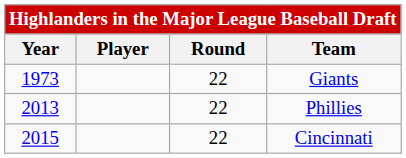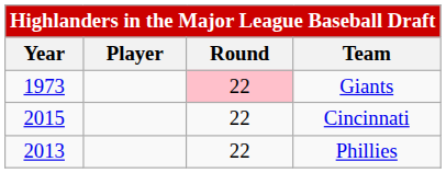 <table class="wikitable sortable collapsible collapsed" style="text-align:center">
 <tr>
 <th colspan=4 style="background:#CC0000; color:#FFFFFF">Highlanders in the Major League Baseball Draft</th>
 </tr>
 <tr>
 <th>Year</th>
 <th>Player</th>
 <th>Round</th>
 <th>Team</th>
 </tr>
 <tr>
 <td><a href='#'>1973</a></td>
 <td></td>
+<td style="background: pink;">22</td>
+<td><a href='#'>Giants</a></td>
+</tr>
+<tr>
+<td><a href='#'>2015</a></td>
+<td></td>
 <td>22</td>
-<td><a href='#'>Giants</a></td>
+<td><a href='#'>Cincinnati</a></td>
 </tr>
 <tr>
 <td><a href='#'>2013</a></td>
 <td></td>
 <td>22</td>
 <td><a href='#'>Phillies</a></td>
 </tr>
-<tr>
-<td><a href='#'>2015</a></td>
-<td></td>
-<td>22</td>
-<td><a href='#'>Cincinnati</a></td>
-</tr>
 </table>
